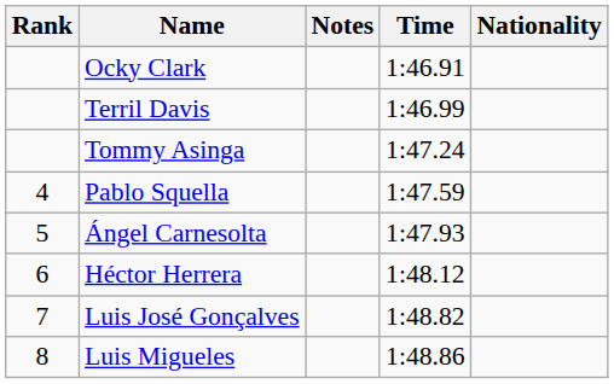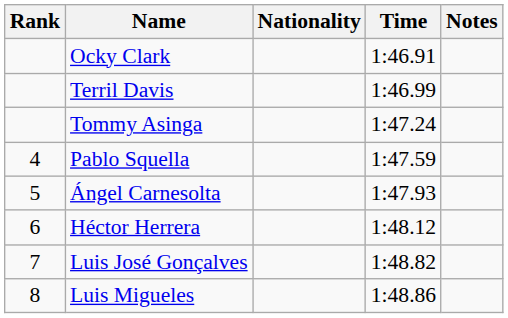 <table class="wikitable sortable" style="text-align:center">
 <tr>
 <th>Rank</th>
 <th>Name</th>
+<th>Nationality</th>
+<th>Time</th>
 <th>Notes</th>
-<th>Time</th>
-<th>Nationality</th>
 </tr>
 <tr>
 <td></td>
 <td align=left><a href='#'>Ocky Clark</a></td>
+<td align=left></td>
+<td>1:46.91</td>
 <td></td>
-<td>1:46.91</td>
-<td align=left></td>
 </tr>
 <tr>
 <td></td>
 <td align=left><a href='#'>Terril Davis</a></td>
+<td align=left></td>
+<td>1:46.99</td>
 <td></td>
-<td>1:46.99</td>
-<td align=left></td>
 </tr>
 <tr>
 <td></td>
 <td align=left><a href='#'>Tommy Asinga</a></td>
+<td align=left></td>
+<td>1:47.24</td>
 <td></td>
-<td>1:47.24</td>
-<td align=left></td>
 </tr>
 <tr>
 <td>4</td>
 <td align=left><a href='#'>Pablo Squella</a></td>
+<td align=left></td>
+<td>1:47.59</td>
 <td></td>
-<td>1:47.59</td>
-<td align=left></td>
 </tr>
 <tr>
 <td>5</td>
 <td align=left><a href='#'>Ángel Carnesolta</a></td>
+<td align=left></td>
+<td>1:47.93</td>
 <td></td>
-<td>1:47.93</td>
-<td align=left></td>
 </tr>
 <tr>
 <td>6</td>
 <td align=left><a href='#'>Héctor Herrera</a></td>
+<td align=left></td>
+<td>1:48.12</td>
 <td></td>
-<td>1:48.12</td>
-<td align=left></td>
 </tr>
 <tr>
 <td>7</td>
 <td align=left><a href='#'>Luis José Gonçalves</a></td>
+<td align=left></td>
+<td>1:48.82</td>
 <td></td>
-<td>1:48.82</td>
-<td align=left></td>
 </tr>
 <tr>
 <td>8</td>
 <td align=left><a href='#'>Luis Migueles</a></td>
+<td align=left></td>
+<td>1:48.86</td>
 <td></td>
-<td>1:48.86</td>
-<td align=left></td>
 </tr>
 </table>
